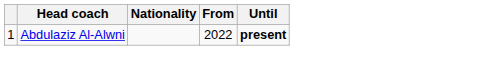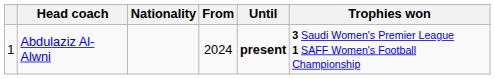 <table class="wikitable sortable" style="text-align: center;">
 <tr>
 <th></th>
 <th>Head coach</th>
 <th>Nationality</th>
 <th>From</th>
 <th>Until</th>
+<th>Trophies won</th>
 </tr>
 <tr>
 <td align=left>1</td>
 <td align=left><a href='#'>Abdulaziz Al-Alwni</a></td>
 <td align=Top></td>
-<td align=Centre>2022</td>
+<td align=Centre>2024</td>
 <td align=left><strong>present</strong></td>
+<td align=left><small><strong>3</strong> <a href='#'>Saudi Women's Premier League</a> <br><strong>1</strong> <a href='#'>SAFF Women's Football Championship</a></small></td>
 </tr>
 </table>
